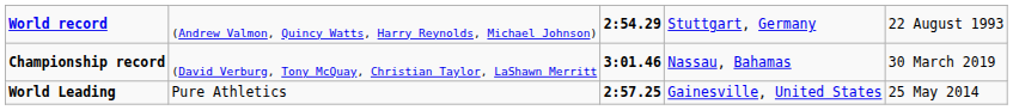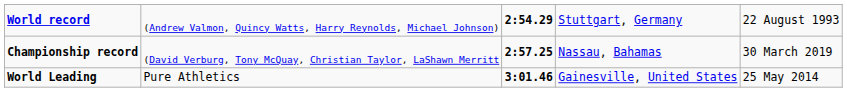 <table class="wikitable">
 <tr>
 <td><strong><a href='#'>World record</a></strong></td>
 <td><br><small>(<a href='#'>Andrew Valmon</a>, <a href='#'>Quincy Watts</a>, <a href='#'>Harry Reynolds</a>, <a href='#'>Michael Johnson</a>)</small></td>
 <td><strong>2:54.29</strong></td>
 <td> <a href='#'>Stuttgart</a>, <a href='#'>Germany</a></td>
 <td>22 August 1993</td>
 </tr>
 <tr>
 <td><strong>Championship record</strong></td>
 <td><br><small>(<a href='#'>David Verburg</a>, <a href='#'>Tony McQuay</a>, <a href='#'>Christian Taylor</a>, <a href='#'>LaShawn Merritt</a></small></td>
-<td><strong>3:01.46</strong></td>
+<td><strong>2:57.25</strong></td>
 <td> <a href='#'>Nassau</a>, <a href='#'>Bahamas</a></td>
 <td>30 March 2019</td>
 </tr>
 <tr>
 <td><strong>World Leading</strong></td>
 <td>Pure Athletics</td>
-<td><strong>2:57.25</strong></td>
+<td><strong>3:01.46</strong></td>
 <td> <a href='#'>Gainesville</a>, <a href='#'>United States</a></td>
 <td>25 May 2014</td>
 </tr>
 </table>
